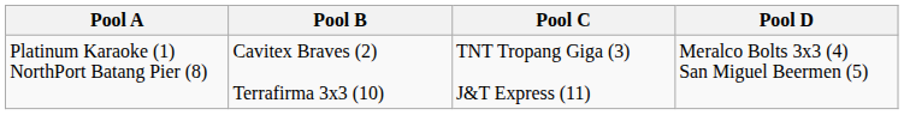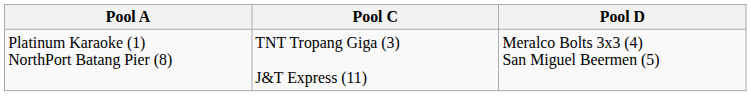 <table class=wikitable width=750>
 <tr>
 <th width=25%>Pool A</th>
-<th width=25%>Pool B</th>
 <th width=25%>Pool C</th>
 <th width=25%>Pool D</th>
 </tr>
 <tr valign=top>
 <td>Platinum Karaoke (1) <br> NorthPort Batang Pier (8) <br> </td>
-<td>Cavitex Braves (2) <br>  <br> Terrafirma 3x3 (10)</td>
 <td>TNT Tropang Giga (3) <br>  <br> J&T Express (11)</td>
 <td>Meralco Bolts 3x3 (4) <br> San Miguel Beermen (5)  <br> </td>
 </tr>
 </table>
